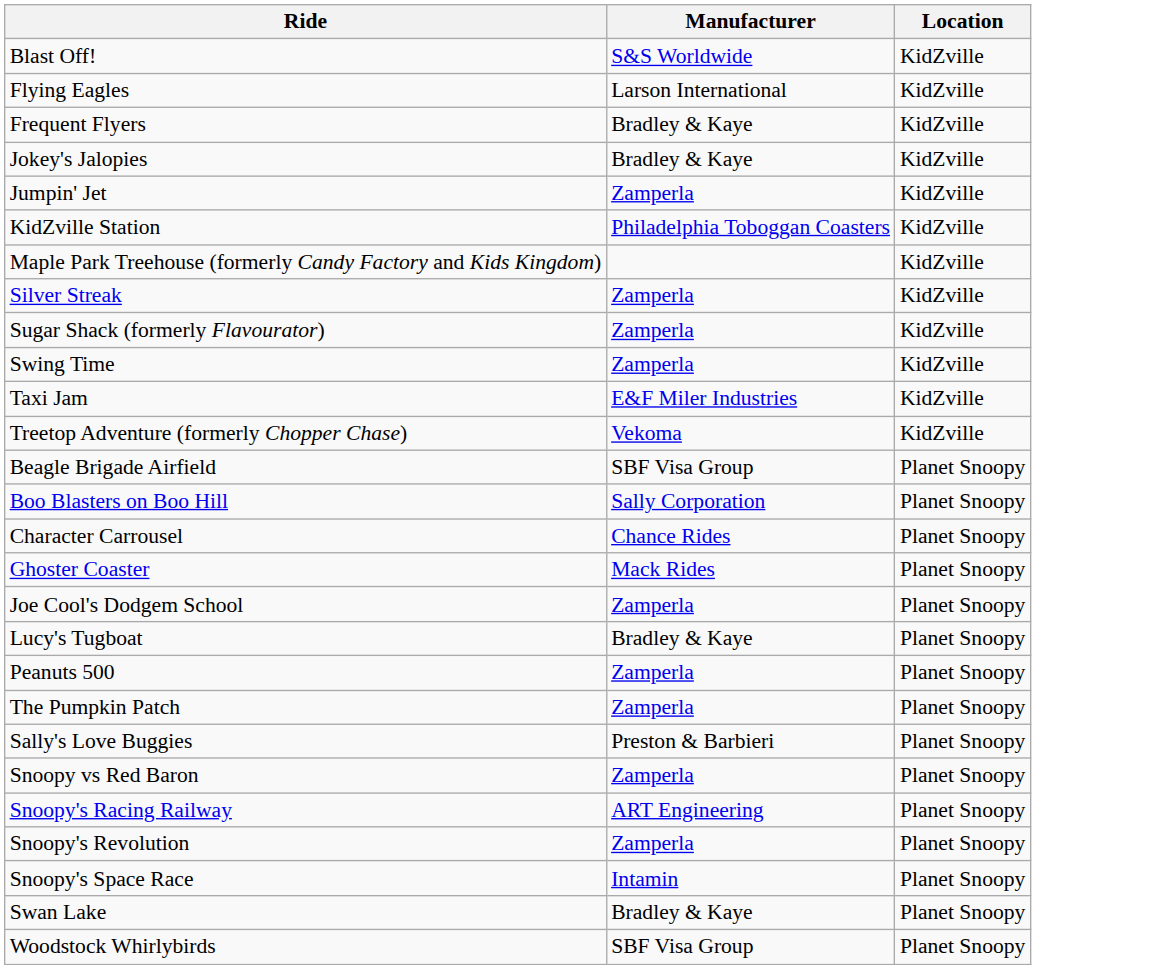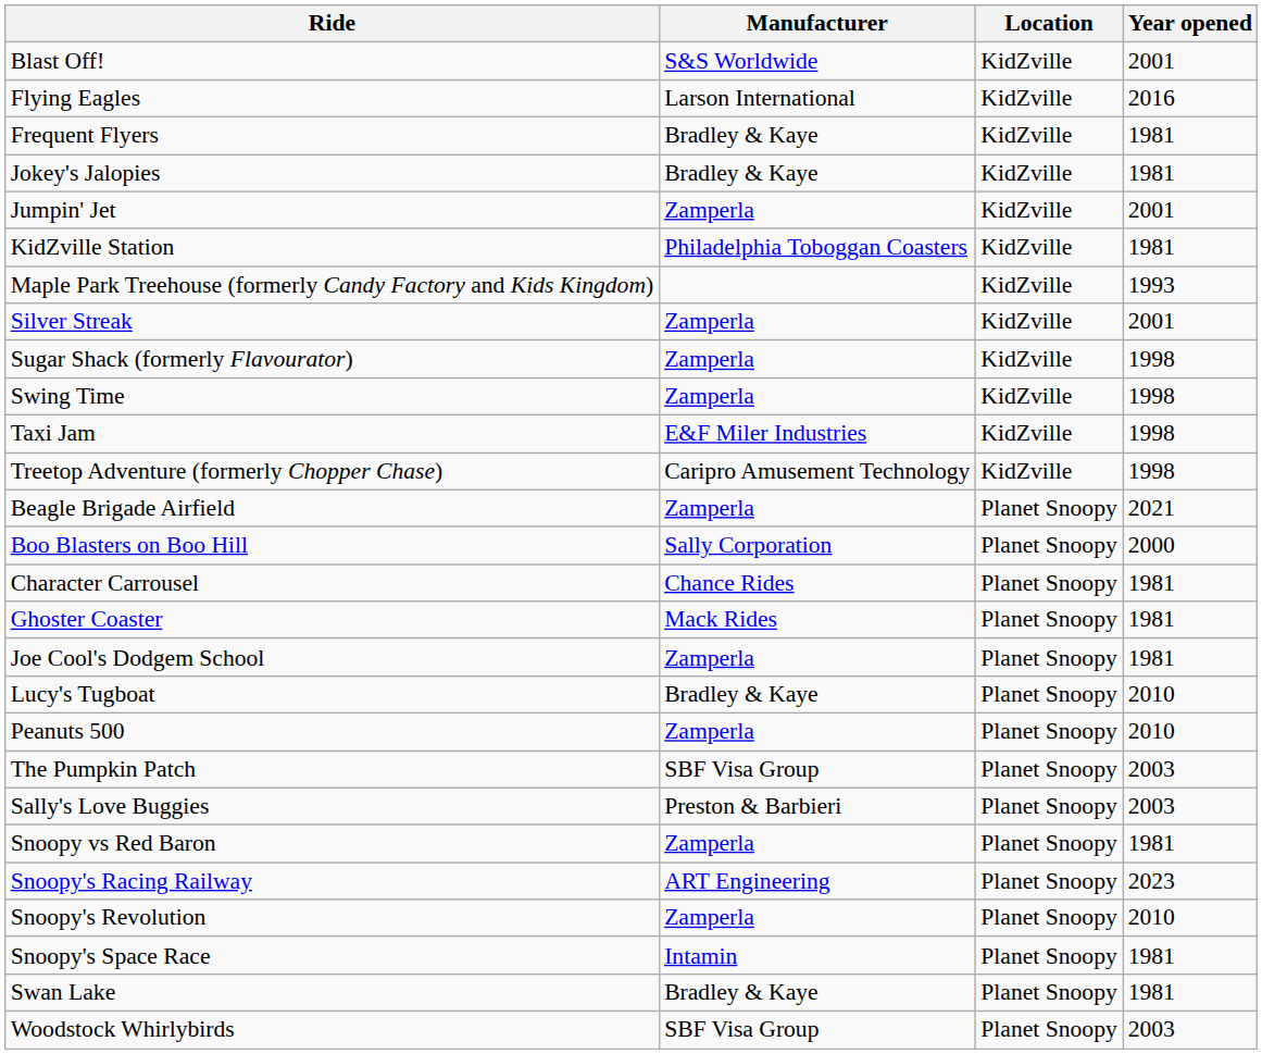 <table class="wikitable sortable">
 <tr>
 <th>Ride</th>
 <th>Manufacturer</th>
 <th>Location</th>
+<th>Year opened</th>
 </tr>
 <tr>
 <td>Blast Off!</td>
 <td><a href='#'>S&S Worldwide</a></td>
 <td>KidZville</td>
+<td>2001</td>
 </tr>
 <tr>
 <td>Flying Eagles</td>
 <td>Larson International</td>
 <td>KidZville</td>
+<td>2016</td>
 </tr>
 <tr>
 <td>Frequent Flyers</td>
 <td>Bradley & Kaye</td>
 <td>KidZville</td>
+<td>1981</td>
 </tr>
 <tr>
 <td>Jokey's Jalopies</td>
 <td>Bradley & Kaye</td>
 <td>KidZville</td>
+<td>1981</td>
 </tr>
 <tr>
 <td>Jumpin' Jet</td>
 <td><a href='#'>Zamperla</a></td>
 <td>KidZville</td>
+<td>2001</td>
 </tr>
 <tr>
 <td>KidZville Station</td>
 <td><a href='#'>Philadelphia Toboggan Coasters</a></td>
 <td>KidZville</td>
+<td>1981</td>
 </tr>
 <tr>
 <td>Maple Park Treehouse (formerly <em>Candy Factory</em> and <em>Kids Kingdom</em>)</td>
 <td></td>
 <td>KidZville</td>
+<td>1993</td>
 </tr>
 <tr>
 <td><a href='#'>Silver Streak</a></td>
 <td><a href='#'>Zamperla</a></td>
 <td>KidZville</td>
+<td>2001</td>
 </tr>
 <tr>
 <td>Sugar Shack (formerly <em>Flavourator</em>)</td>
 <td><a href='#'>Zamperla</a></td>
 <td>KidZville</td>
+<td>1998</td>
 </tr>
 <tr>
 <td>Swing Time</td>
 <td><a href='#'>Zamperla</a></td>
 <td>KidZville</td>
+<td>1998</td>
 </tr>
 <tr>
 <td>Taxi Jam</td>
 <td><a href='#'>E&F Miler Industries</a></td>
 <td>KidZville</td>
+<td>1998</td>
 </tr>
 <tr>
 <td>Treetop Adventure (formerly <em>Chopper Chase</em>)</td>
-<td><a href='#'>Vekoma</a></td>
+<td>Caripro Amusement Technology</td>
 <td>KidZville</td>
+<td>1998</td>
 </tr>
 <tr>
 <td>Beagle Brigade Airfield</td>
-<td>SBF Visa Group</td>
+<td><a href='#'>Zamperla</a></td>
 <td>Planet Snoopy</td>
+<td>2021</td>
 </tr>
 <tr>
 <td><a href='#'>Boo Blasters on Boo Hill</a></td>
 <td><a href='#'>Sally Corporation</a></td>
 <td>Planet Snoopy</td>
+<td>2000</td>
 </tr>
 <tr>
 <td>Character Carrousel</td>
 <td><a href='#'>Chance Rides</a></td>
 <td>Planet Snoopy</td>
+<td>1981</td>
 </tr>
 <tr>
 <td><a href='#'>Ghoster Coaster</a></td>
 <td><a href='#'>Mack Rides</a></td>
 <td>Planet Snoopy</td>
+<td>1981</td>
 </tr>
 <tr>
 <td>Joe Cool's Dodgem School</td>
 <td><a href='#'>Zamperla</a></td>
 <td>Planet Snoopy</td>
+<td>1981</td>
 </tr>
 <tr>
 <td>Lucy's Tugboat</td>
 <td>Bradley & Kaye</td>
 <td>Planet Snoopy</td>
+<td>2010</td>
 </tr>
 <tr>
 <td>Peanuts 500</td>
 <td><a href='#'>Zamperla</a></td>
 <td>Planet Snoopy</td>
+<td>2010</td>
 </tr>
 <tr>
 <td>The Pumpkin Patch</td>
-<td><a href='#'>Zamperla</a></td>
+<td>SBF Visa Group</td>
 <td>Planet Snoopy</td>
+<td>2003</td>
 </tr>
 <tr>
 <td>Sally's Love Buggies</td>
 <td>Preston & Barbieri</td>
 <td>Planet Snoopy</td>
+<td>2003</td>
 </tr>
 <tr>
 <td>Snoopy vs Red Baron</td>
 <td><a href='#'>Zamperla</a></td>
 <td>Planet Snoopy</td>
+<td>1981</td>
 </tr>
 <tr>
 <td><a href='#'>Snoopy's Racing Railway</a></td>
 <td><a href='#'>ART Engineering</a></td>
 <td>Planet Snoopy</td>
+<td>2023</td>
 </tr>
 <tr>
 <td>Snoopy's Revolution</td>
 <td><a href='#'>Zamperla</a></td>
 <td>Planet Snoopy</td>
+<td>2010</td>
 </tr>
 <tr>
 <td>Snoopy's Space Race</td>
 <td><a href='#'>Intamin</a></td>
 <td>Planet Snoopy</td>
+<td>1981</td>
 </tr>
 <tr>
 <td>Swan Lake</td>
 <td>Bradley & Kaye</td>
 <td>Planet Snoopy</td>
+<td>1981</td>
 </tr>
 <tr>
 <td>Woodstock Whirlybirds</td>
 <td>SBF Visa Group</td>
 <td>Planet Snoopy</td>
+<td>2003</td>
 </tr>
 </table>
